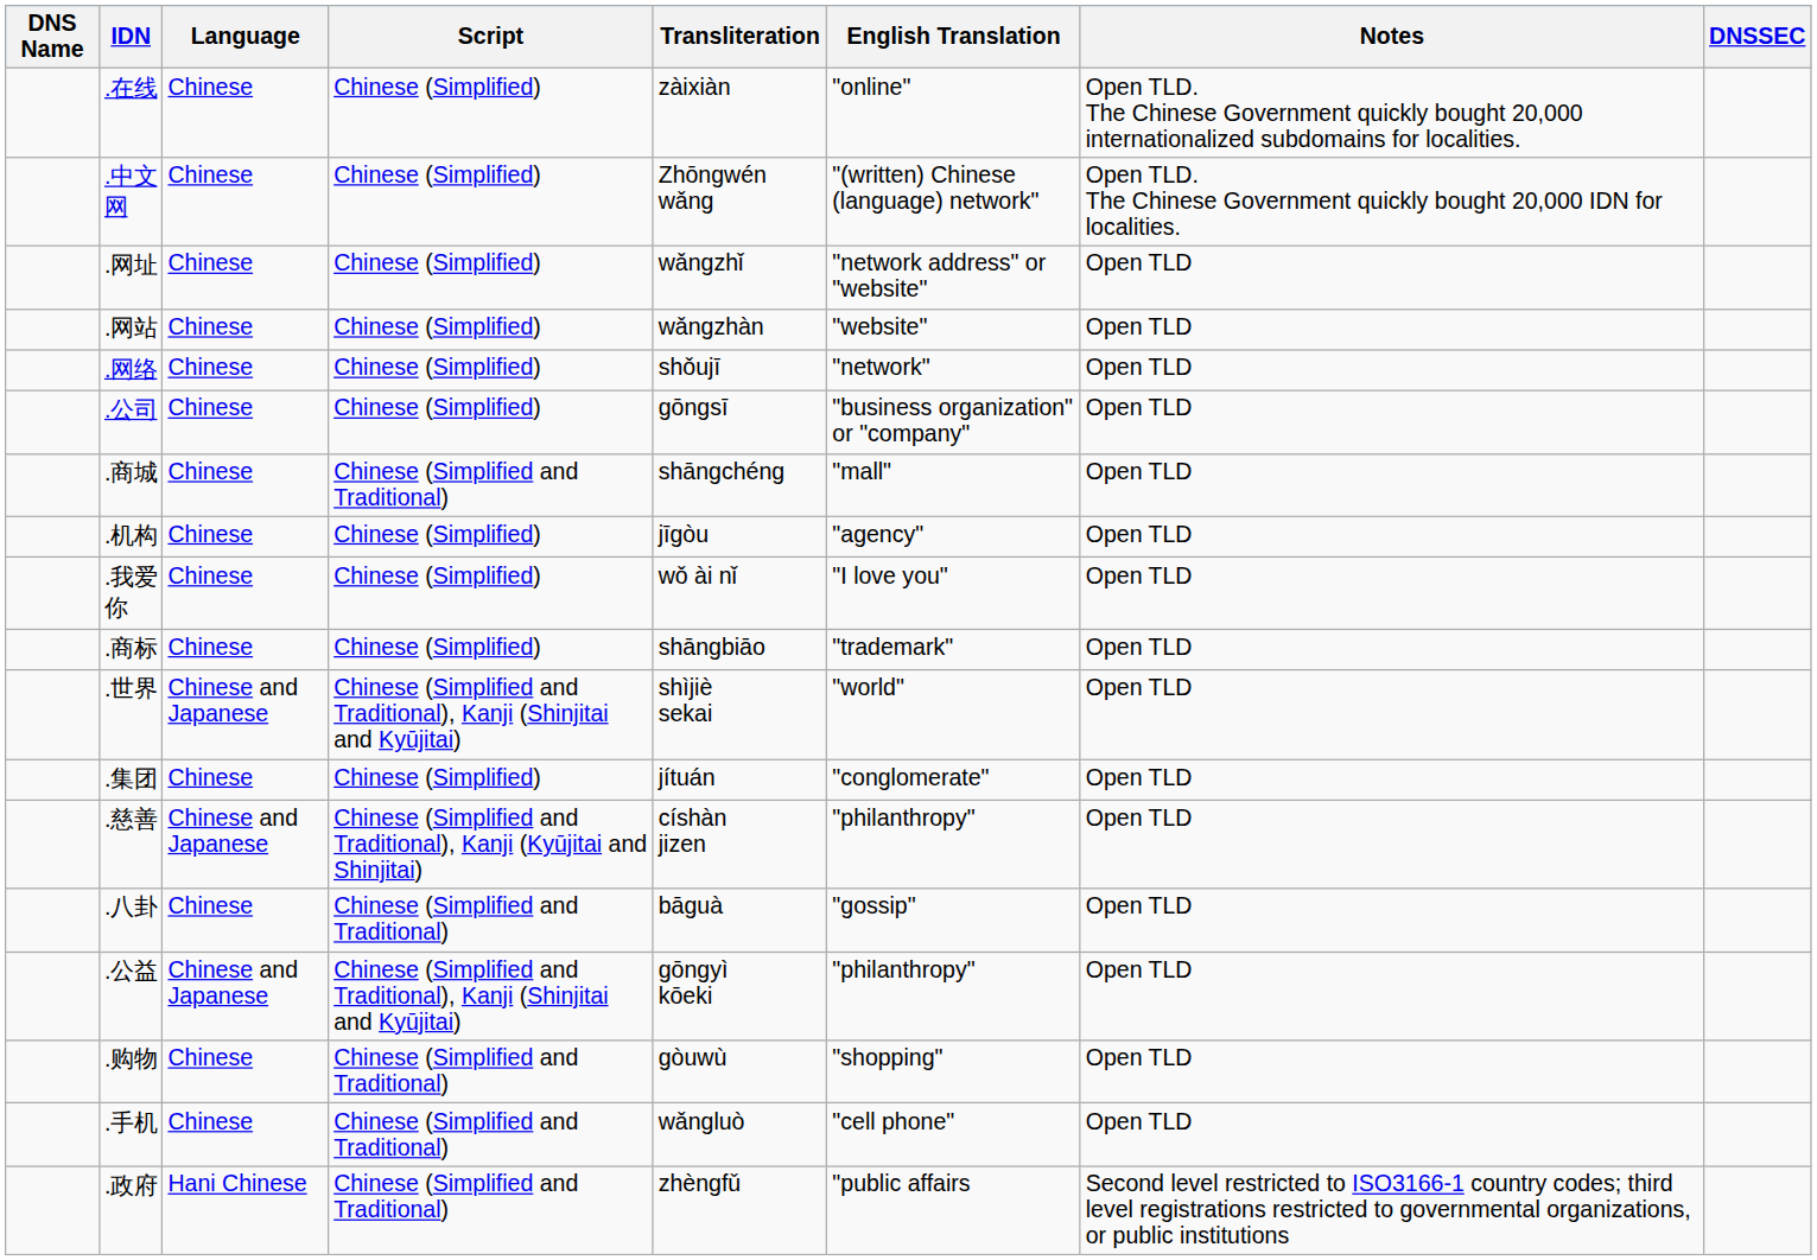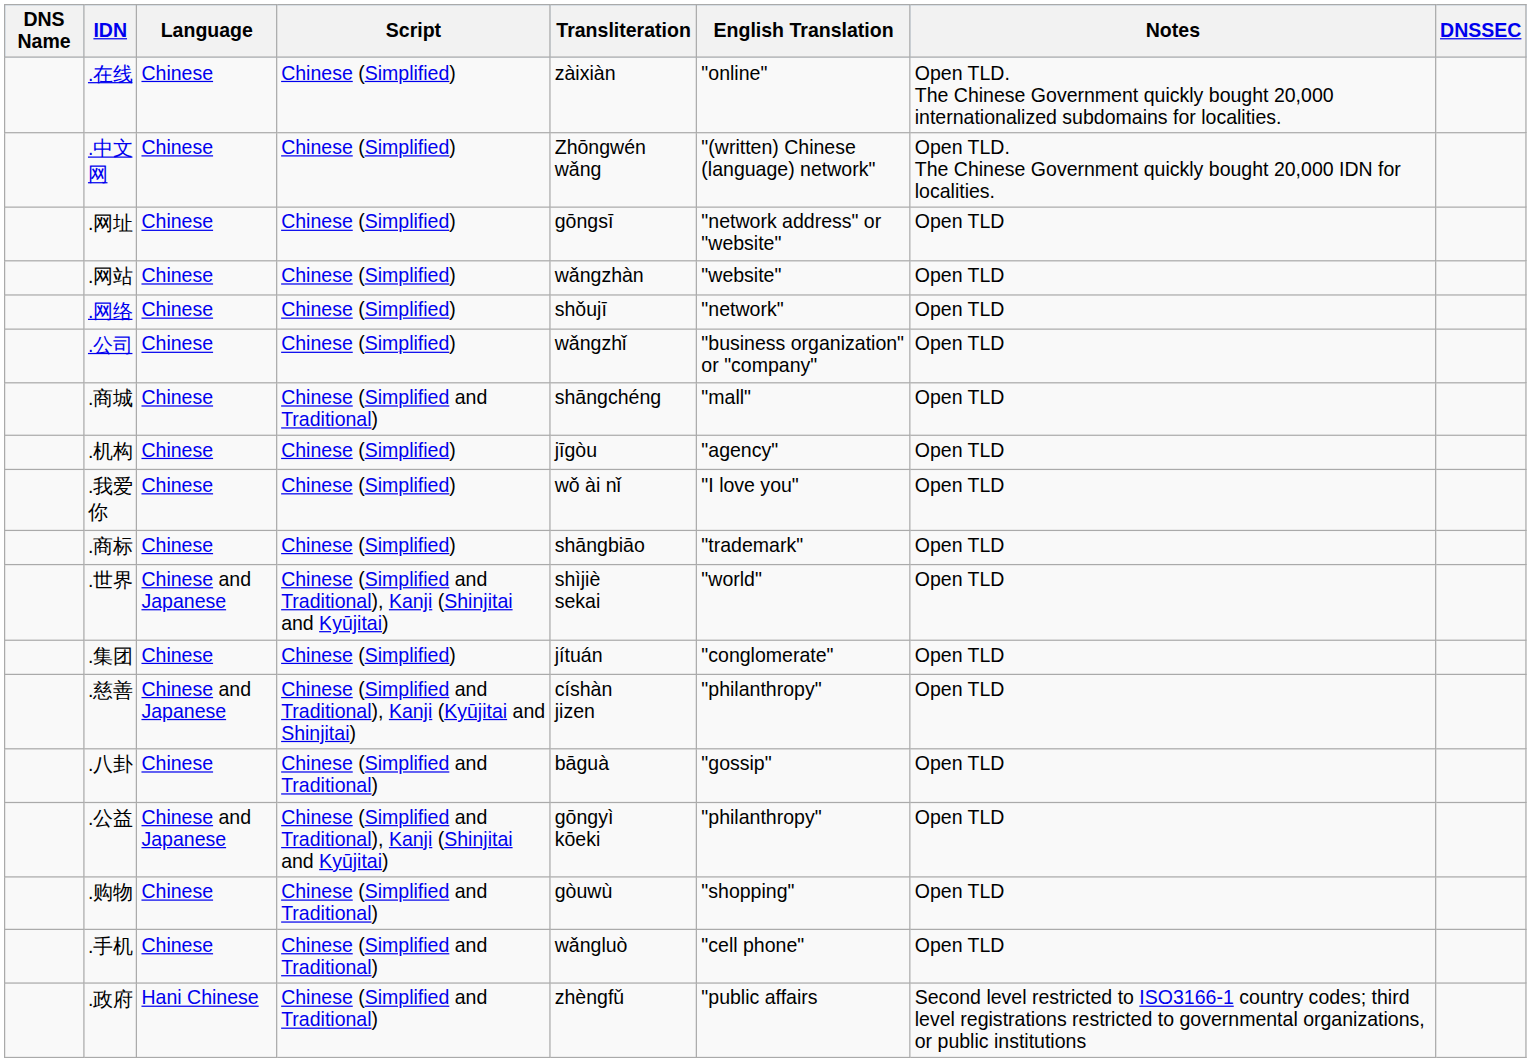 <table class="wikitable sortable">
 <tr style="background:#a0d0ff;">
 <th class="unsortable">DNS Name</th>
 <th><a href='#'>IDN</a></th>
 <th>Language</th>
 <th>Script</th>
 <th>Transliteration</th>
 <th>English Translation</th>
 <th class="unsortable">Notes</th>
 <th><a href='#'>DNSSEC</a></th>
 </tr>
 <tr valign="top">
 <td></td>
 <td><a href='#'>.在线</a></td>
 <td><a href='#'>Chinese</a></td>
 <td><a href='#'>Chinese</a> (<a href='#'>Simplified</a>)</td>
 <td>zàixiàn</td>
 <td>"online"</td>
 <td>Open TLD.<br>The Chinese Government quickly bought 20,000 internationalized subdomains for localities.</td>
 <td></td>
 </tr>
 <tr valign="top">
 <td style="white-space: nowrap"></td>
 <td><a href='#'>.中文网</a></td>
 <td><a href='#'>Chinese</a></td>
 <td><a href='#'>Chinese</a> (<a href='#'>Simplified</a>)</td>
 <td>Zhōngwén wǎng</td>
 <td>"(written) Chinese (language) network"</td>
 <td>Open TLD.<br>The Chinese Government quickly bought 20,000 IDN for localities.</td>
 <td></td>
 </tr>
 <tr valign="top">
 <td></td>
 <td>.网址</td>
 <td><a href='#'>Chinese</a></td>
 <td><a href='#'>Chinese</a> (<a href='#'>Simplified</a>)</td>
-<td>wǎngzhǐ</td>
+<td>gōngsī</td>
 <td>"network address" or "website"</td>
 <td>Open TLD</td>
 <td></td>
 </tr>
 <tr valign="top">
 <td></td>
 <td>.网站</td>
 <td><a href='#'>Chinese</a></td>
 <td><a href='#'>Chinese</a> (<a href='#'>Simplified</a>)</td>
 <td>wǎngzhàn</td>
 <td>"website"</td>
 <td>Open TLD</td>
 <td></td>
 </tr>
 <tr valign="top">
 <td></td>
 <td><a href='#'>.网络</a></td>
 <td><a href='#'>Chinese</a></td>
 <td><a href='#'>Chinese</a> (<a href='#'>Simplified</a>)</td>
 <td>shǒujī</td>
 <td>"network"</td>
 <td>Open TLD</td>
 <td></td>
 </tr>
 <tr valign="top">
 <td></td>
 <td><a href='#'>.公司</a></td>
 <td><a href='#'>Chinese</a></td>
 <td><a href='#'>Chinese</a> (<a href='#'>Simplified</a>)</td>
-<td>gōngsī</td>
+<td>wǎngzhǐ</td>
 <td>"business organization" or "company"</td>
 <td>Open TLD</td>
 <td></td>
 </tr>
 <tr valign="top">
 <td></td>
 <td>.商城</td>
 <td><a href='#'>Chinese</a></td>
 <td><a href='#'>Chinese</a> (<a href='#'>Simplified</a> and <a href='#'>Traditional</a>)</td>
 <td>shāngchéng</td>
 <td>"mall"</td>
 <td>Open TLD</td>
 <td></td>
 </tr>
 <tr valign="top">
 <td></td>
 <td>.机构</td>
 <td><a href='#'>Chinese</a></td>
 <td><a href='#'>Chinese</a> (<a href='#'>Simplified</a>)</td>
 <td>jīgòu</td>
 <td>"agency"</td>
 <td>Open TLD</td>
 <td></td>
 </tr>
 <tr valign="top">
 <td style="white-space: nowrap"></td>
 <td>.我爱你</td>
 <td><a href='#'>Chinese</a></td>
 <td><a href='#'>Chinese</a> (<a href='#'>Simplified</a>)</td>
 <td>wǒ ài nǐ</td>
 <td>"I love you"</td>
 <td>Open TLD</td>
 <td></td>
 </tr>
 <tr valign="top">
 <td></td>
 <td>.商标</td>
 <td><a href='#'>Chinese</a></td>
 <td><a href='#'>Chinese</a> (<a href='#'>Simplified</a>)</td>
 <td>shāngbiāo</td>
 <td>"trademark"</td>
 <td>Open TLD</td>
 <td></td>
 </tr>
 <tr valign="top">
 <td></td>
 <td>.世界</td>
 <td><a href='#'>Chinese</a> and <a href='#'>Japanese</a></td>
 <td><a href='#'>Chinese</a> (<a href='#'>Simplified</a> and <a href='#'>Traditional</a>), <a href='#'>Kanji</a> (<a href='#'>Shinjitai</a> and <a href='#'>Kyūjitai</a>)</td>
 <td>shìjiè<br>sekai</td>
 <td>"world"</td>
 <td>Open TLD</td>
 <td></td>
 </tr>
 <tr valign="top">
 <td></td>
 <td>.集团</td>
 <td><a href='#'>Chinese</a></td>
 <td><a href='#'>Chinese</a> (<a href='#'>Simplified</a>)</td>
 <td>jítuán</td>
 <td>"conglomerate"</td>
 <td>Open TLD</td>
 <td></td>
 </tr>
 <tr valign="top">
 <td></td>
 <td>.慈善</td>
 <td><a href='#'>Chinese</a> and <a href='#'>Japanese</a></td>
 <td><a href='#'>Chinese</a> (<a href='#'>Simplified</a> and <a href='#'>Traditional</a>), <a href='#'>Kanji</a> (<a href='#'>Kyūjitai</a> and <a href='#'>Shinjitai</a>)</td>
 <td>císhàn<br>jizen</td>
 <td>"philanthropy"</td>
 <td>Open TLD</td>
 <td></td>
 </tr>
 <tr valign="top">
 <td></td>
 <td>.八卦</td>
 <td><a href='#'>Chinese</a></td>
 <td><a href='#'>Chinese</a> (<a href='#'>Simplified</a> and <a href='#'>Traditional</a>)</td>
 <td>bāguà</td>
 <td>"gossip"</td>
 <td>Open TLD</td>
 <td></td>
 </tr>
 <tr valign="top">
 <td></td>
 <td>.公益</td>
 <td><a href='#'>Chinese</a> and <a href='#'>Japanese</a></td>
 <td><a href='#'>Chinese</a> (<a href='#'>Simplified</a> and <a href='#'>Traditional</a>), <a href='#'>Kanji</a> (<a href='#'>Shinjitai</a> and <a href='#'>Kyūjitai</a>)</td>
 <td>gōngyì<br>kōeki</td>
 <td>"philanthropy"</td>
 <td>Open TLD</td>
 <td></td>
 </tr>
 <tr valign="top">
 <td></td>
 <td>.购物</td>
 <td><a href='#'>Chinese</a></td>
 <td><a href='#'>Chinese</a> (<a href='#'>Simplified</a> and <a href='#'>Traditional</a>)</td>
 <td>gòuwù</td>
 <td>"shopping"</td>
 <td>Open TLD</td>
 <td></td>
 </tr>
 <tr valign="top">
 <td></td>
 <td>.手机</td>
 <td><a href='#'>Chinese</a></td>
 <td><a href='#'>Chinese</a> (<a href='#'>Simplified</a> and <a href='#'>Traditional</a>)</td>
 <td>wǎngluò</td>
 <td>"cell phone"</td>
 <td>Open TLD</td>
 <td></td>
 </tr>
 <tr valign="top">
 <td></td>
 <td>.政府</td>
 <td><a href='#'>Hani Chinese</a></td>
 <td><a href='#'>Chinese</a> (<a href='#'>Simplified</a> and <a href='#'>Traditional</a>)</td>
 <td>zhèngfǔ</td>
 <td>"public affairs</td>
 <td>Second level restricted to <a href='#'>ISO3166-1</a> country codes; third level registrations restricted to governmental organizations, or public institutions</td>
 <td></td>
 </tr>
 </table>
